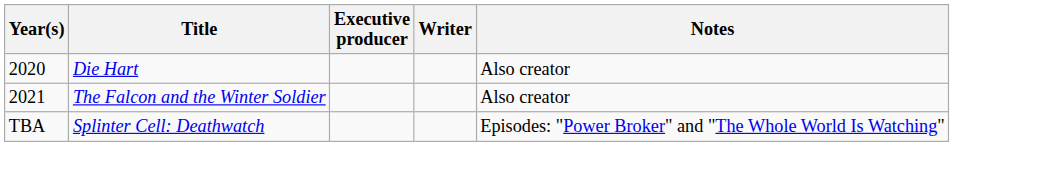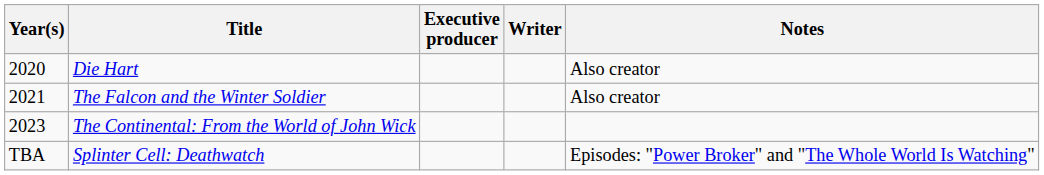 <table class="wikitable plainrowheaders">
 <tr>
 <th>Year(s)</th>
 <th>Title</th>
 <th>Executive<br>producer</th>
 <th>Writer</th>
 <th>Notes</th>
 </tr>
 <tr>
 <td>2020</td>
 <td><em><a href='#'>Die Hart</a></em></td>
 <td></td>
 <td></td>
 <td>Also creator</td>
 </tr>
 <tr>
 <td>2021</td>
 <td><em><a href='#'>The Falcon and the Winter Soldier</a></em></td>
 <td></td>
 <td></td>
 <td>Also creator</td>
 </tr>
 <tr>
+<td>2023</td>
+<td><em><a href='#'>The Continental: From the World of John Wick</a></em></td>
+<td></td>
+<td></td>
+<td></td>
+</tr>
+<tr>
 <td>TBA</td>
 <td><em><a href='#'>Splinter Cell: Deathwatch</a></em></td>
 <td></td>
 <td></td>
 <td>Episodes: "<a href='#'>Power Broker</a>" and "<a href='#'>The Whole World Is Watching</a>"</td>
 </tr>
 </table>
